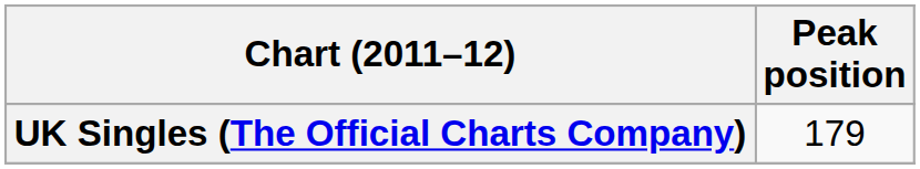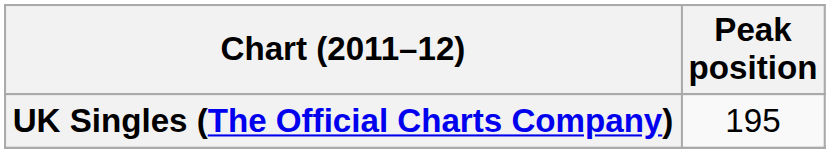 <table class="wikitable sortable plainrowheaders">
 <tr>
 <th>Chart (2011–12)</th>
 <th>Peak<br>position</th>
 </tr>
 <tr>
 </tr>
 <tr>
 </tr>
 <tr>
 </tr>
 <tr>
 <th scope="row">UK Singles (<a href='#'>The Official Charts Company</a>)</th>
-<td style="text-align:center;">179</td>
+<td style="text-align:center;">195</td>
 </tr>
 <tr>
 </tr>
 <tr>
 </tr>
 <tr>
 </tr>
 <tr>
 </tr>
 </table>
